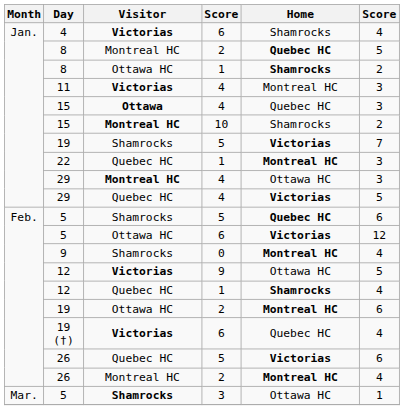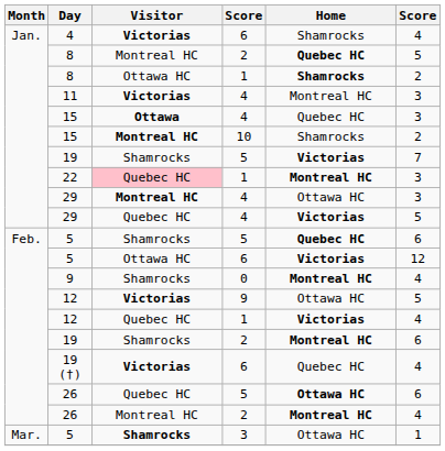 <table class="wikitable" style="text-align:center;">
 <tr>
 <th style="width:3em">Month</th>
 <th style="width:3em">Day</th>
 <th style="width:10em">Visitor</th>
 <th style="width:3em">Score</th>
 <th style="width:10em">Home</th>
 <th style="width:3em">Score</th>
 </tr>
 <tr>
 <td rowspan=10 valign=top>Jan.</td>
 <td>4</td>
 <td><strong>Victorias</strong></td>
 <td>6</td>
 <td>Shamrocks</td>
 <td>4</td>
 </tr>
 <tr>
 <td>8</td>
 <td>Montreal HC</td>
 <td>2</td>
 <td><strong>Quebec HC</strong></td>
 <td>5</td>
 </tr>
 <tr>
 <td>8</td>
 <td>Ottawa HC</td>
 <td>1</td>
 <td><strong>Shamrocks</strong></td>
 <td>2</td>
 </tr>
 <tr>
 <td>11</td>
 <td><strong>Victorias</strong></td>
 <td>4</td>
 <td>Montreal HC</td>
 <td>3</td>
 </tr>
 <tr>
 <td>15</td>
 <td><strong>Ottawa</strong></td>
 <td>4</td>
 <td>Quebec HC</td>
 <td>3</td>
 </tr>
 <tr>
 <td>15</td>
 <td><strong>Montreal HC</strong></td>
 <td>10</td>
 <td>Shamrocks</td>
 <td>2</td>
 </tr>
 <tr>
 <td>19</td>
 <td>Shamrocks</td>
 <td>5</td>
 <td><strong>Victorias</strong></td>
 <td>7</td>
 </tr>
 <tr>
 <td>22</td>
-<td>Quebec HC</td>
+<td style="background: pink;">Quebec HC</td>
 <td>1</td>
 <td><strong>Montreal HC</strong></td>
 <td>3</td>
 </tr>
 <tr>
 <td>29</td>
 <td><strong>Montreal HC</strong></td>
 <td>4</td>
 <td>Ottawa HC</td>
 <td>3</td>
 </tr>
 <tr>
 <td>29</td>
 <td>Quebec HC</td>
 <td>4</td>
 <td><strong>Victorias</strong></td>
 <td>5</td>
 </tr>
 <tr>
 <td rowspan=9 valign=top>Feb.</td>
 <td>5</td>
 <td>Shamrocks</td>
 <td>5</td>
 <td><strong>Quebec HC</strong></td>
 <td>6</td>
 </tr>
 <tr>
 <td>5</td>
 <td>Ottawa HC</td>
 <td>6</td>
 <td><strong>Victorias</strong></td>
 <td>12</td>
 </tr>
 <tr>
 <td>9</td>
 <td>Shamrocks</td>
 <td>0</td>
 <td><strong>Montreal HC</strong></td>
 <td>4</td>
 </tr>
 <tr>
 <td>12</td>
 <td><strong>Victorias</strong></td>
 <td>9</td>
 <td>Ottawa HC</td>
 <td>5</td>
 </tr>
 <tr>
 <td>12</td>
 <td>Quebec HC</td>
 <td>1</td>
-<td><strong>Shamrocks</strong></td>
+<td><strong>Victorias</strong></td>
 <td>4</td>
 </tr>
 <tr>
 <td>19</td>
-<td>Ottawa HC</td>
+<td>Shamrocks</td>
 <td>2</td>
 <td><strong>Montreal HC</strong></td>
 <td>6</td>
 </tr>
 <tr>
 <td>19 (†)</td>
 <td><strong>Victorias</strong></td>
 <td>6</td>
 <td>Quebec HC</td>
 <td>4</td>
 </tr>
 <tr>
 <td>26</td>
 <td>Quebec HC</td>
 <td>5</td>
-<td><strong>Victorias</strong></td>
+<td><strong>Ottawa HC</strong></td>
 <td>6</td>
 </tr>
 <tr>
 <td>26</td>
 <td>Montreal HC</td>
 <td>2</td>
 <td><strong>Montreal HC</strong></td>
 <td>4</td>
 </tr>
 <tr>
 <td valign=top>Mar.</td>
 <td>5</td>
 <td><strong>Shamrocks</strong></td>
 <td>3</td>
 <td>Ottawa HC</td>
 <td>1</td>
 </tr>
 <tr>
 </tr>
 </table>
